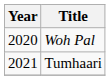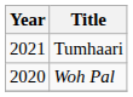 <table class="wikitable">
 <tr>
 <th>Year</th>
 <th>Title</th>
 </tr>
 <tr>
+<td>2021</td>
+<td>Tumhaari</td>
+</tr>
+<tr>
 <td>2020</td>
 <td><em>Woh Pal</em></td>
 </tr>
 <tr>
-<td>2021</td>
-<td>Tumhaari</td>
-</tr>
-<tr>
 </tr>
 </table>
